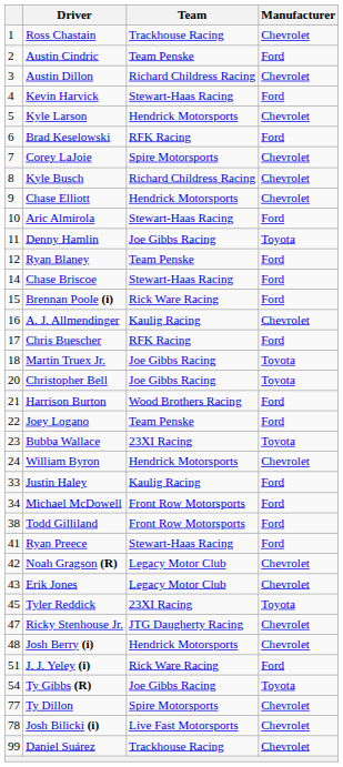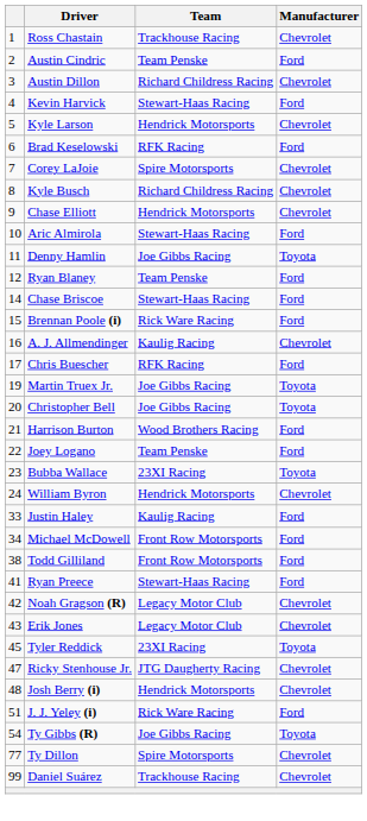 <table class="wikitable" style="font-size:95%">
 <tr>
 <th></th>
 <th>Driver</th>
 <th>Team</th>
 <th>Manufacturer</th>
 </tr>
 <tr>
 <td>1</td>
 <td><a href='#'>Ross Chastain</a></td>
 <td><a href='#'>Trackhouse Racing</a></td>
 <td><a href='#'>Chevrolet</a></td>
 </tr>
 <tr>
 <td>2</td>
 <td><a href='#'>Austin Cindric</a></td>
 <td><a href='#'>Team Penske</a></td>
 <td><a href='#'>Ford</a></td>
 </tr>
 <tr>
 <td>3</td>
 <td><a href='#'>Austin Dillon</a></td>
 <td><a href='#'>Richard Childress Racing</a></td>
 <td><a href='#'>Chevrolet</a></td>
 </tr>
 <tr>
 <td>4</td>
 <td><a href='#'>Kevin Harvick</a></td>
 <td><a href='#'>Stewart-Haas Racing</a></td>
 <td><a href='#'>Ford</a></td>
 </tr>
 <tr>
 <td>5</td>
 <td><a href='#'>Kyle Larson</a></td>
 <td><a href='#'>Hendrick Motorsports</a></td>
 <td><a href='#'>Chevrolet</a></td>
 </tr>
 <tr>
 <td>6</td>
 <td><a href='#'>Brad Keselowski</a></td>
 <td><a href='#'>RFK Racing</a></td>
 <td><a href='#'>Ford</a></td>
 </tr>
 <tr>
 <td>7</td>
 <td><a href='#'>Corey LaJoie</a></td>
 <td><a href='#'>Spire Motorsports</a></td>
 <td><a href='#'>Chevrolet</a></td>
 </tr>
 <tr>
 <td>8</td>
 <td><a href='#'>Kyle Busch</a></td>
 <td><a href='#'>Richard Childress Racing</a></td>
 <td><a href='#'>Chevrolet</a></td>
 </tr>
 <tr>
 <td>9</td>
 <td><a href='#'>Chase Elliott</a></td>
 <td><a href='#'>Hendrick Motorsports</a></td>
 <td><a href='#'>Chevrolet</a></td>
 </tr>
 <tr>
 <td>10</td>
 <td><a href='#'>Aric Almirola</a></td>
 <td><a href='#'>Stewart-Haas Racing</a></td>
 <td><a href='#'>Ford</a></td>
 </tr>
 <tr>
 <td>11</td>
 <td><a href='#'>Denny Hamlin</a></td>
 <td><a href='#'>Joe Gibbs Racing</a></td>
 <td><a href='#'>Toyota</a></td>
 </tr>
 <tr>
 <td>12</td>
 <td><a href='#'>Ryan Blaney</a></td>
 <td><a href='#'>Team Penske</a></td>
 <td><a href='#'>Ford</a></td>
 </tr>
 <tr>
 <td>14</td>
 <td><a href='#'>Chase Briscoe</a></td>
 <td><a href='#'>Stewart-Haas Racing</a></td>
 <td><a href='#'>Ford</a></td>
 </tr>
 <tr>
 <td>15</td>
 <td><a href='#'>Brennan Poole</a> <strong>(i)</strong></td>
 <td><a href='#'>Rick Ware Racing</a></td>
 <td><a href='#'>Ford</a></td>
 </tr>
 <tr>
 <td>16</td>
 <td><a href='#'>A. J. Allmendinger</a></td>
 <td><a href='#'>Kaulig Racing</a></td>
 <td><a href='#'>Chevrolet</a></td>
 </tr>
 <tr>
 <td>17</td>
 <td><a href='#'>Chris Buescher</a></td>
 <td><a href='#'>RFK Racing</a></td>
 <td><a href='#'>Ford</a></td>
 </tr>
 <tr>
-<td>18</td>
+<td>19</td>
 <td><a href='#'>Martin Truex Jr.</a></td>
 <td><a href='#'>Joe Gibbs Racing</a></td>
 <td><a href='#'>Toyota</a></td>
 </tr>
 <tr>
 <td>20</td>
 <td><a href='#'>Christopher Bell</a></td>
 <td><a href='#'>Joe Gibbs Racing</a></td>
 <td><a href='#'>Toyota</a></td>
 </tr>
 <tr>
 <td>21</td>
 <td><a href='#'>Harrison Burton</a></td>
 <td><a href='#'>Wood Brothers Racing</a></td>
 <td><a href='#'>Ford</a></td>
 </tr>
 <tr>
 <td>22</td>
 <td><a href='#'>Joey Logano</a></td>
 <td><a href='#'>Team Penske</a></td>
 <td><a href='#'>Ford</a></td>
 </tr>
 <tr>
 <td>23</td>
 <td><a href='#'>Bubba Wallace</a></td>
 <td><a href='#'>23XI Racing</a></td>
 <td><a href='#'>Toyota</a></td>
 </tr>
 <tr>
 <td>24</td>
 <td><a href='#'>William Byron</a></td>
 <td><a href='#'>Hendrick Motorsports</a></td>
 <td><a href='#'>Chevrolet</a></td>
 </tr>
 <tr>
 <td>33</td>
 <td><a href='#'>Justin Haley</a></td>
 <td><a href='#'>Kaulig Racing</a></td>
 <td><a href='#'>Ford</a></td>
 </tr>
 <tr>
 <td>34</td>
 <td><a href='#'>Michael McDowell</a></td>
 <td><a href='#'>Front Row Motorsports</a></td>
 <td><a href='#'>Ford</a></td>
 </tr>
 <tr>
 <td>38</td>
 <td><a href='#'>Todd Gilliland</a></td>
 <td><a href='#'>Front Row Motorsports</a></td>
 <td><a href='#'>Ford</a></td>
 </tr>
 <tr>
 <td>41</td>
 <td><a href='#'>Ryan Preece</a></td>
 <td><a href='#'>Stewart-Haas Racing</a></td>
 <td><a href='#'>Ford</a></td>
 </tr>
 <tr>
 <td>42</td>
 <td><a href='#'>Noah Gragson</a> <strong>(R)</strong></td>
 <td><a href='#'>Legacy Motor Club</a></td>
 <td><a href='#'>Chevrolet</a></td>
 </tr>
 <tr>
 <td>43</td>
 <td><a href='#'>Erik Jones</a></td>
 <td><a href='#'>Legacy Motor Club</a></td>
 <td><a href='#'>Chevrolet</a></td>
 </tr>
 <tr>
 <td>45</td>
 <td><a href='#'>Tyler Reddick</a></td>
 <td><a href='#'>23XI Racing</a></td>
 <td><a href='#'>Toyota</a></td>
 </tr>
 <tr>
 <td>47</td>
 <td nowrap><a href='#'>Ricky Stenhouse Jr.</a></td>
 <td><a href='#'>JTG Daugherty Racing</a></td>
 <td><a href='#'>Chevrolet</a></td>
 </tr>
 <tr>
 <td>48</td>
 <td><a href='#'>Josh Berry</a> <strong>(i)</strong></td>
 <td><a href='#'>Hendrick Motorsports</a></td>
 <td><a href='#'>Chevrolet</a></td>
 </tr>
 <tr>
 <td>51</td>
 <td><a href='#'>J. J. Yeley</a> <strong>(i)</strong></td>
 <td><a href='#'>Rick Ware Racing</a></td>
 <td><a href='#'>Ford</a></td>
 </tr>
 <tr>
 <td>54</td>
 <td><a href='#'>Ty Gibbs</a> <strong>(R)</strong></td>
 <td><a href='#'>Joe Gibbs Racing</a></td>
 <td><a href='#'>Toyota</a></td>
 </tr>
 <tr>
 <td>77</td>
 <td><a href='#'>Ty Dillon</a></td>
 <td><a href='#'>Spire Motorsports</a></td>
 <td><a href='#'>Chevrolet</a></td>
 </tr>
 <tr>
-<td>78</td>
-<td><a href='#'>Josh Bilicki</a> <strong>(i)</strong></td>
-<td><a href='#'>Live Fast Motorsports</a></td>
-<td><a href='#'>Chevrolet</a></td>
-</tr>
-<tr>
 <td>99</td>
 <td><a href='#'>Daniel Suárez</a></td>
 <td><a href='#'>Trackhouse Racing</a></td>
 <td><a href='#'>Chevrolet</a></td>
 </tr>
 <tr>
 <th colspan="4"></th>
 </tr>
 </table>
